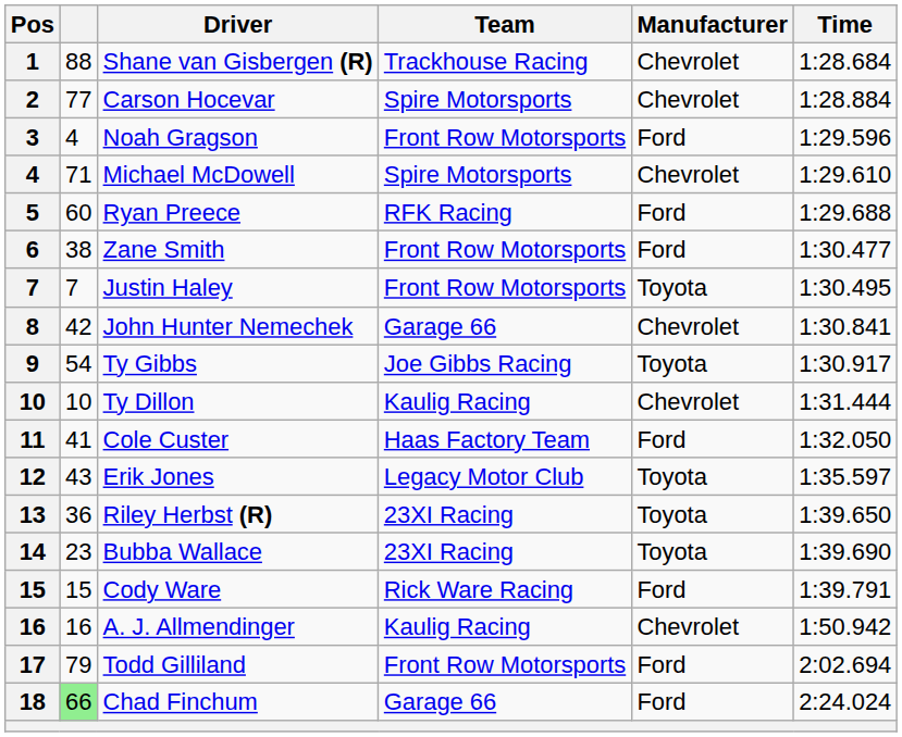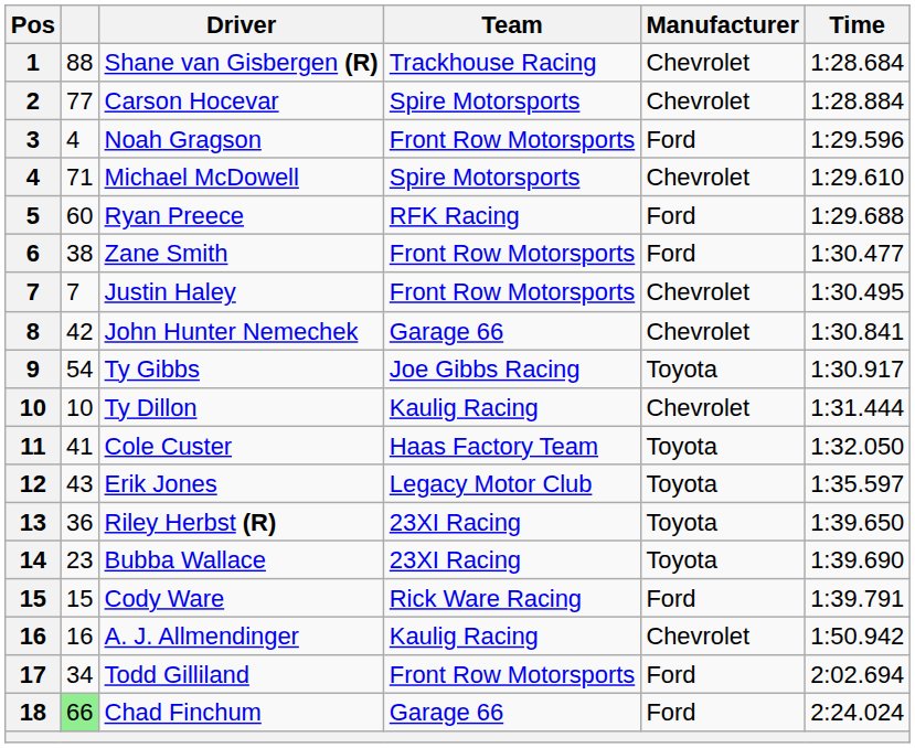 <table class="wikitable" style="font-size:95%">
 <tr>
 <th>Pos</th>
 <th></th>
 <th>Driver</th>
 <th>Team</th>
 <th>Manufacturer</th>
 <th>Time</th>
 </tr>
 <tr>
 <th>1</th>
 <td>88</td>
 <td><a href='#'>Shane van Gisbergen</a> <strong>(R)</strong></td>
 <td><a href='#'>Trackhouse Racing</a></td>
 <td>Chevrolet</td>
 <td>1:28.684</td>
 </tr>
 <tr>
 <th>2</th>
 <td>77</td>
 <td><a href='#'>Carson Hocevar</a></td>
 <td><a href='#'>Spire Motorsports</a></td>
 <td>Chevrolet</td>
 <td>1:28.884</td>
 </tr>
 <tr>
 <th>3</th>
 <td>4</td>
 <td><a href='#'>Noah Gragson</a></td>
 <td><a href='#'>Front Row Motorsports</a></td>
 <td>Ford</td>
 <td>1:29.596</td>
 </tr>
 <tr>
 <th>4</th>
 <td>71</td>
 <td><a href='#'>Michael McDowell</a></td>
 <td><a href='#'>Spire Motorsports</a></td>
 <td>Chevrolet</td>
 <td>1:29.610</td>
 </tr>
 <tr>
 <th>5</th>
 <td>60</td>
 <td><a href='#'>Ryan Preece</a></td>
 <td><a href='#'>RFK Racing</a></td>
 <td>Ford</td>
 <td>1:29.688</td>
 </tr>
 <tr>
 <th>6</th>
 <td>38</td>
 <td><a href='#'>Zane Smith</a></td>
 <td><a href='#'>Front Row Motorsports</a></td>
 <td>Ford</td>
 <td>1:30.477</td>
 </tr>
 <tr>
 <th>7</th>
 <td>7</td>
 <td><a href='#'>Justin Haley</a></td>
 <td><a href='#'>Front Row Motorsports</a></td>
-<td>Toyota</td>
+<td>Chevrolet</td>
 <td>1:30.495</td>
 </tr>
 <tr>
 <th>8</th>
 <td>42</td>
 <td><a href='#'>John Hunter Nemechek</a></td>
 <td><a href='#'>Garage 66</a></td>
 <td>Chevrolet</td>
 <td>1:30.841</td>
 </tr>
 <tr>
 <th>9</th>
 <td>54</td>
 <td><a href='#'>Ty Gibbs</a></td>
 <td><a href='#'>Joe Gibbs Racing</a></td>
 <td>Toyota</td>
 <td>1:30.917</td>
 </tr>
 <tr>
 <th>10</th>
 <td>10</td>
 <td><a href='#'>Ty Dillon</a></td>
 <td><a href='#'>Kaulig Racing</a></td>
 <td>Chevrolet</td>
 <td>1:31.444</td>
 </tr>
 <tr>
 <th>11</th>
 <td>41</td>
 <td><a href='#'>Cole Custer</a></td>
 <td><a href='#'>Haas Factory Team</a></td>
-<td>Ford</td>
+<td>Toyota</td>
 <td>1:32.050</td>
 </tr>
 <tr>
 <th>12</th>
 <td>43</td>
 <td><a href='#'>Erik Jones</a></td>
 <td><a href='#'>Legacy Motor Club</a></td>
 <td>Toyota</td>
 <td>1:35.597</td>
 </tr>
 <tr>
 <th>13</th>
 <td>36</td>
 <td><a href='#'>Riley Herbst</a> <strong>(R)</strong></td>
 <td><a href='#'>23XI Racing</a></td>
 <td>Toyota</td>
 <td>1:39.650</td>
 </tr>
 <tr>
 <th>14</th>
 <td>23</td>
 <td><a href='#'>Bubba Wallace</a></td>
 <td><a href='#'>23XI Racing</a></td>
 <td>Toyota</td>
 <td>1:39.690</td>
 </tr>
 <tr>
 <th>15</th>
 <td>15</td>
 <td><a href='#'>Cody Ware</a></td>
 <td><a href='#'>Rick Ware Racing</a></td>
 <td>Ford</td>
 <td>1:39.791</td>
 </tr>
 <tr>
 <th>16</th>
 <td>16</td>
 <td><a href='#'>A. J. Allmendinger</a></td>
 <td><a href='#'>Kaulig Racing</a></td>
 <td>Chevrolet</td>
 <td>1:50.942</td>
 </tr>
 <tr>
 <th>17</th>
-<td>79</td>
+<td>34</td>
 <td><a href='#'>Todd Gilliland</a></td>
 <td><a href='#'>Front Row Motorsports</a></td>
 <td>Ford</td>
 <td>2:02.694</td>
 </tr>
 <tr>
 <th>18</th>
 <td style="background: lightgreen;">66</td>
 <td><a href='#'>Chad Finchum</a></td>
 <td><a href='#'>Garage 66</a></td>
 <td>Ford</td>
 <td>2:24.024</td>
 </tr>
 <tr>
 <th colspan="6"></th>
 </tr>
 </table>
